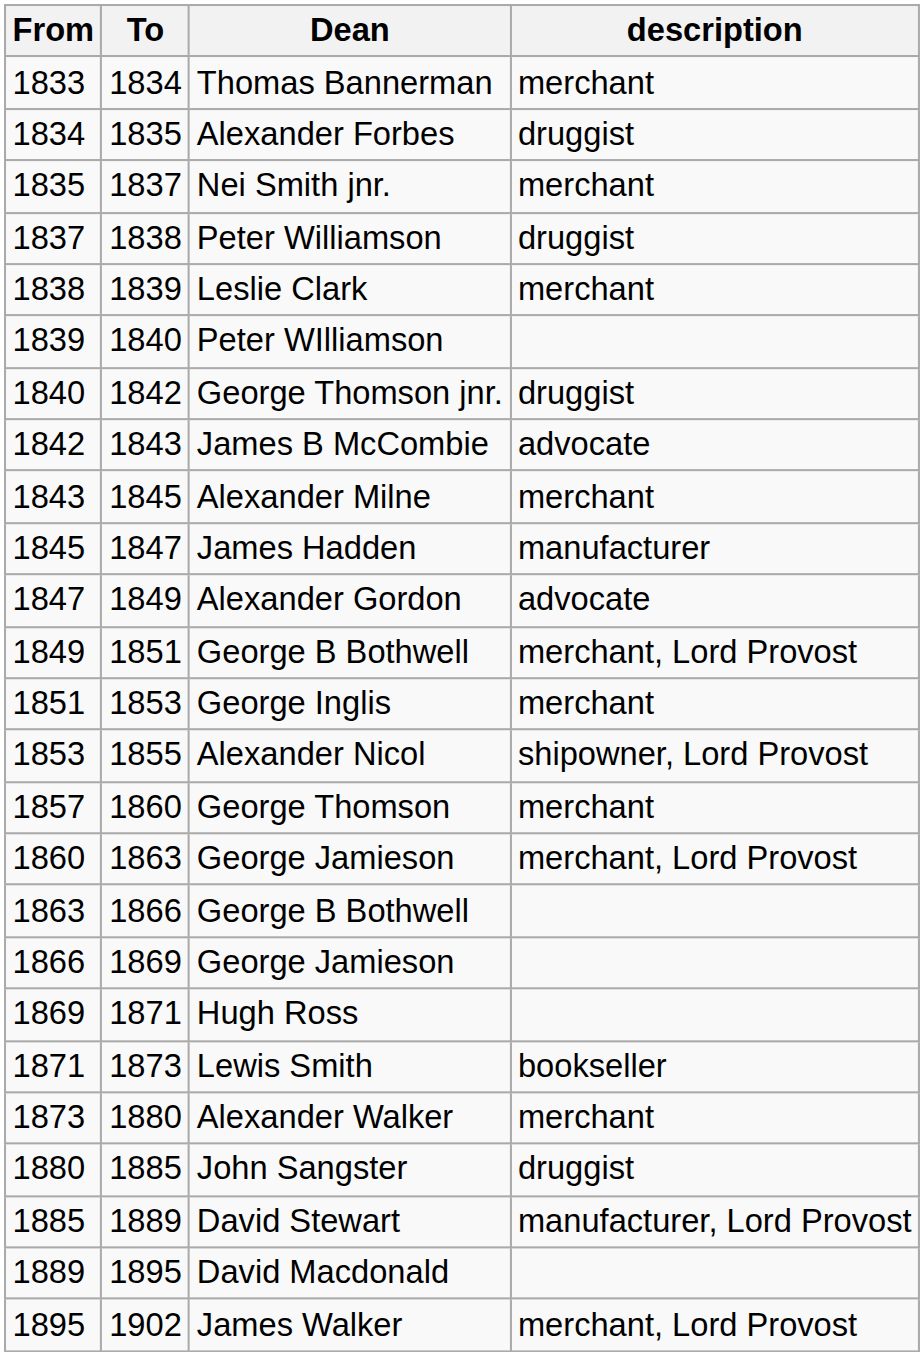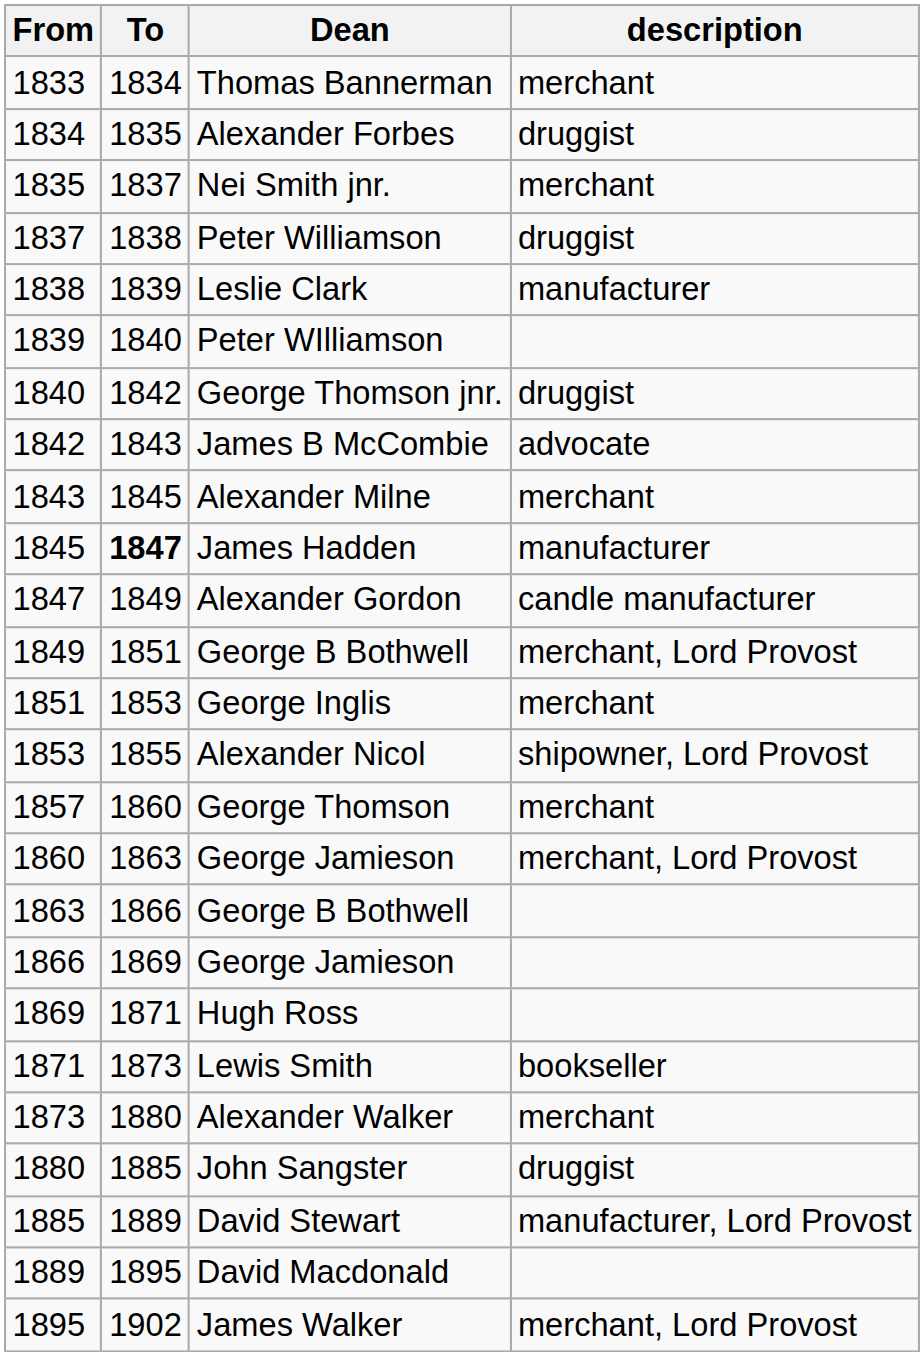 <table class="wikitable">
 <tr>
 <th>From</th>
 <th>To</th>
 <th>Dean</th>
 <th>description</th>
 </tr>
 <tr>
 <td>1833</td>
 <td>1834</td>
 <td>Thomas Bannerman</td>
 <td>merchant</td>
 </tr>
 <tr>
 <td>1834</td>
 <td>1835</td>
 <td>Alexander Forbes</td>
 <td>druggist</td>
 </tr>
 <tr>
 <td>1835</td>
 <td>1837</td>
 <td>Nei Smith jnr.</td>
 <td>merchant</td>
 </tr>
 <tr>
 <td>1837</td>
 <td>1838</td>
 <td>Peter Williamson</td>
 <td>druggist</td>
 </tr>
 <tr>
 <td>1838</td>
 <td>1839</td>
 <td>Leslie Clark</td>
-<td>merchant</td>
+<td>manufacturer</td>
 </tr>
 <tr>
 <td>1839</td>
 <td>1840</td>
 <td>Peter WIlliamson</td>
 <td></td>
 </tr>
 <tr>
 <td>1840</td>
 <td>1842</td>
 <td>George Thomson jnr.</td>
 <td>druggist</td>
 </tr>
 <tr>
 <td>1842</td>
 <td>1843</td>
 <td>James B McCombie</td>
 <td>advocate</td>
 </tr>
 <tr>
 <td>1843</td>
 <td>1845</td>
 <td>Alexander Milne</td>
 <td>merchant</td>
 </tr>
 <tr>
 <td>1845</td>
-<td>1847</td>
+<td><strong>1847</strong></td>
 <td>James Hadden</td>
 <td>manufacturer</td>
 </tr>
 <tr>
 <td>1847</td>
 <td>1849</td>
 <td>Alexander Gordon</td>
-<td>advocate</td>
+<td>candle manufacturer</td>
 </tr>
 <tr>
 <td>1849</td>
 <td>1851</td>
 <td>George B Bothwell</td>
 <td>merchant, Lord Provost</td>
 </tr>
 <tr>
 <td>1851</td>
 <td>1853</td>
 <td>George Inglis</td>
 <td>merchant</td>
 </tr>
 <tr>
 <td>1853</td>
 <td>1855</td>
 <td>Alexander Nicol</td>
 <td>shipowner, Lord Provost</td>
 </tr>
 <tr>
 <td>1857</td>
 <td>1860</td>
 <td>George Thomson</td>
 <td>merchant</td>
 </tr>
 <tr>
 <td>1860</td>
 <td>1863</td>
 <td>George Jamieson</td>
 <td>merchant, Lord Provost</td>
 </tr>
 <tr>
 <td>1863</td>
 <td>1866</td>
 <td>George B Bothwell</td>
 <td></td>
 </tr>
 <tr>
 <td>1866</td>
 <td>1869</td>
 <td>George Jamieson</td>
 <td></td>
 </tr>
 <tr>
 <td>1869</td>
 <td>1871</td>
 <td>Hugh Ross</td>
 <td></td>
 </tr>
 <tr>
 <td>1871</td>
 <td>1873</td>
 <td>Lewis Smith</td>
 <td>bookseller</td>
 </tr>
 <tr>
 <td>1873</td>
 <td>1880</td>
 <td>Alexander Walker</td>
 <td>merchant</td>
 </tr>
 <tr>
 <td>1880</td>
 <td>1885</td>
 <td>John Sangster</td>
 <td>druggist</td>
 </tr>
 <tr>
 <td>1885</td>
 <td>1889</td>
 <td>David Stewart</td>
 <td>manufacturer, Lord Provost</td>
 </tr>
 <tr>
 <td>1889</td>
 <td>1895</td>
 <td>David Macdonald</td>
 <td></td>
 </tr>
 <tr>
 <td>1895</td>
 <td>1902</td>
 <td>James Walker</td>
 <td>merchant, Lord Provost</td>
 </tr>
 </table>
